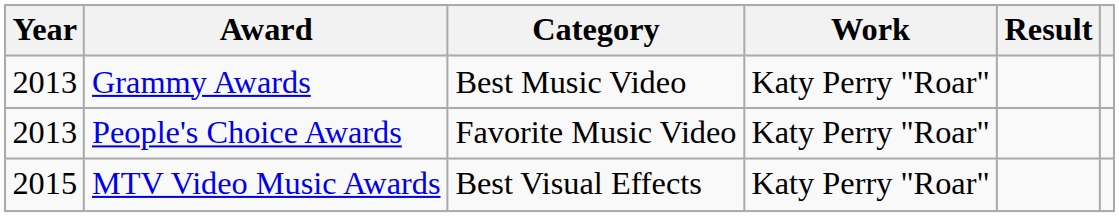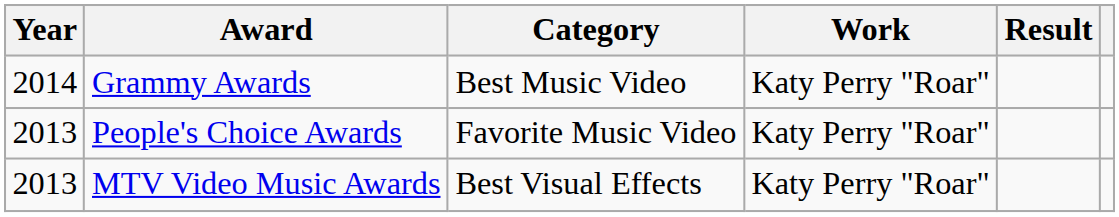 <table class="wikitable">
 <tr>
 <th>Year</th>
 <th>Award</th>
 <th>Category</th>
 <th>Work</th>
 <th>Result</th>
 <th></th>
 </tr>
 <tr>
-<td>2013</td>
+<td>2014</td>
 <td><a href='#'>Grammy Awards</a></td>
 <td>Best Music Video</td>
 <td>Katy Perry "Roar"</td>
 <td><br></td>
 <td></td>
 </tr>
 <tr>
 <td>2013</td>
 <td><a href='#'>People's Choice Awards</a></td>
 <td>Favorite Music Video</td>
 <td>Katy Perry "Roar"</td>
 <td></td>
 <td></td>
 </tr>
 <tr>
-<td>2015</td>
+<td>2013</td>
 <td><a href='#'>MTV Video Music Awards</a></td>
 <td>Best Visual Effects</td>
 <td>Katy Perry "Roar"</td>
 <td><br></td>
 <td></td>
 </tr>
 </table>
